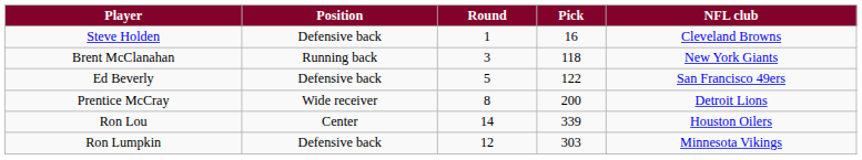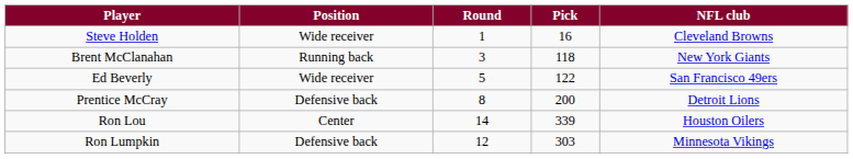 <table class="wikitable" width="80%">
 <tr align="center" style="background:#82022c;color:#FFFFFF;">
 <td><strong>Player</strong></td>
 <td><strong>Position</strong></td>
 <td><strong>Round</strong></td>
 <td><strong>Pick</strong></td>
 <td><strong>NFL club</strong></td>
 </tr>
 <tr align="center" bgcolor="">
 <td><a href='#'>Steve Holden</a></td>
-<td>Defensive back</td>
+<td>Wide receiver</td>
 <td>1</td>
 <td>16</td>
 <td><a href='#'>Cleveland Browns</a></td>
 </tr>
 <tr align="center" bgcolor="">
 <td>Brent McClanahan</td>
 <td>Running back</td>
 <td>3</td>
 <td>118</td>
 <td><a href='#'>New York Giants</a></td>
 </tr>
 <tr align="center" bgcolor="">
 <td>Ed Beverly</td>
-<td>Defensive back</td>
+<td>Wide receiver</td>
 <td>5</td>
 <td>122</td>
 <td><a href='#'>San Francisco 49ers</a></td>
 </tr>
 <tr align="center" bgcolor="">
 <td>Prentice McCray</td>
-<td>Wide receiver</td>
+<td>Defensive back</td>
 <td>8</td>
 <td>200</td>
 <td><a href='#'>Detroit Lions</a></td>
 </tr>
 <tr align="center" bgcolor="">
 <td>Ron Lou</td>
 <td>Center</td>
 <td>14</td>
 <td>339</td>
 <td><a href='#'>Houston Oilers</a></td>
 </tr>
 <tr align="center" bgcolor="">
 <td>Ron Lumpkin</td>
 <td>Defensive back</td>
 <td>12</td>
 <td>303</td>
 <td><a href='#'>Minnesota Vikings</a></td>
 </tr>
 </table>
